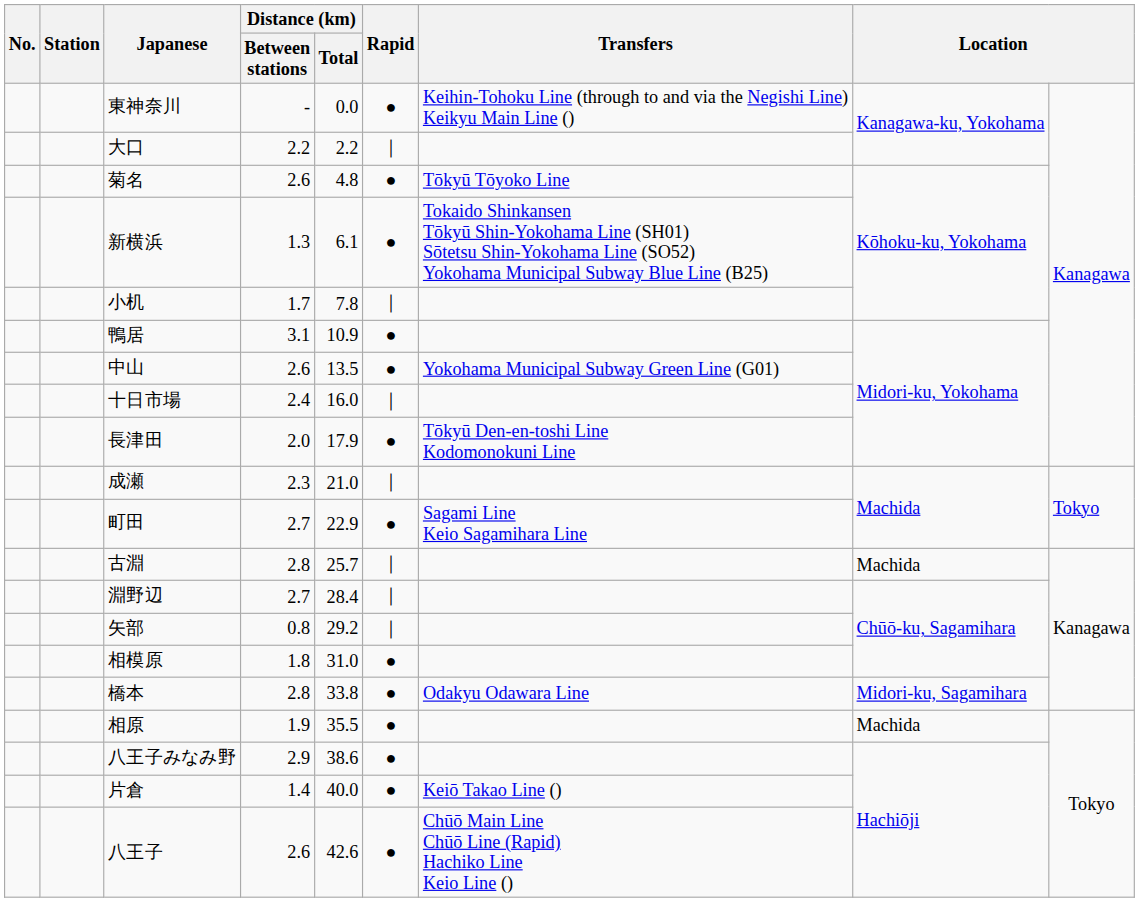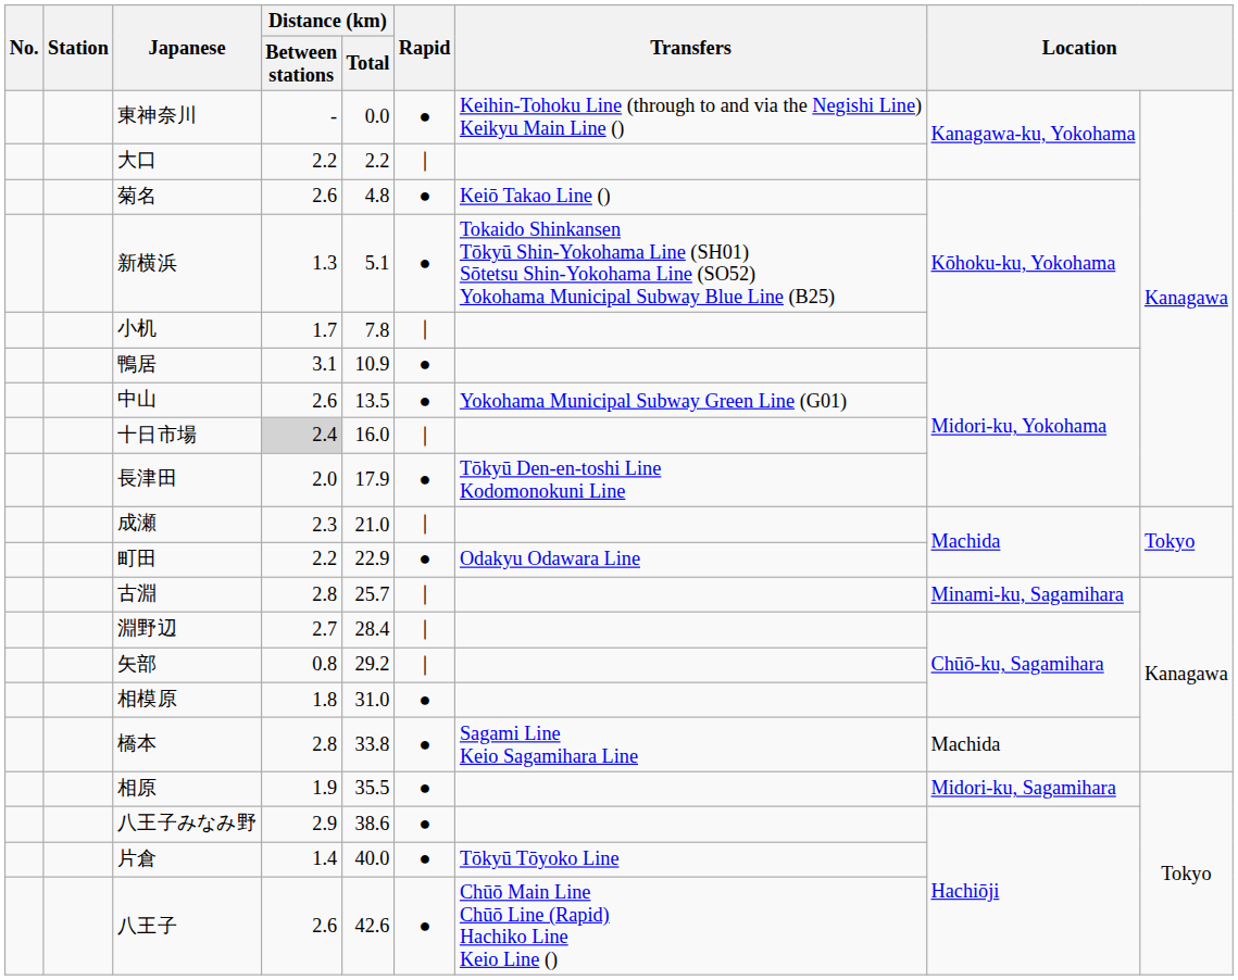 <table class="wikitable" rules="all">
 <tr>
 <th rowspan="2">No.</th>
 <th rowspan="2">Station</th>
 <th rowspan="2">Japanese</th>
 <th colspan="2">Distance (km)</th>
 <th rowspan="2">Rapid</th>
 <th rowspan="2">Transfers</th>
 <th colspan="2" rowspan="2">Location</th>
 </tr>
 <tr>
 <th>Between<br>stations</th>
 <th>Total</th>
 </tr>
 <tr>
 <td></td>
 <td></td>
 <td>東神奈川</td>
 <td style="text-align:right;">-</td>
 <td style="text-align:right;">0.0</td>
 <td style="text-align:center;">●</td>
 <td> <a href='#'>Keihin-Tohoku Line</a> (through to  and  via the  <a href='#'>Negishi Line</a>) <br> <a href='#'>Keikyu Main Line</a> ()</td>
 <td rowspan="2"><a href='#'>Kanagawa-ku, Yokohama</a></td>
 <td rowspan="9" style="width:1em; text-align:center;"><a href='#'>Kanagawa</a></td>
 </tr>
 <tr>
 <td></td>
 <td></td>
 <td>大口</td>
 <td style="text-align:right;">2.2</td>
 <td style="text-align:right;">2.2</td>
 <td style="text-align:center;">｜</td>
 <td> </td>
 </tr>
 <tr>
 <td></td>
 <td></td>
 <td>菊名</td>
 <td style="text-align:right;">2.6</td>
 <td style="text-align:right;">4.8</td>
 <td style="text-align:center;">●</td>
-<td> <a href='#'>Tōkyū Tōyoko Line</a></td>
+<td> <a href='#'>Keiō Takao Line</a> ()</td>
 <td rowspan="3"><a href='#'>Kōhoku-ku, Yokohama</a></td>
 </tr>
 <tr>
 <td></td>
 <td></td>
 <td>新横浜</td>
 <td style="text-align:right;">1.3</td>
-<td style="text-align:right;">6.1</td>
+<td style="text-align:right;">5.1</td>
 <td style="text-align:center;">●</td>
 <td> <a href='#'>Tokaido Shinkansen</a><br> <a href='#'>Tōkyū Shin-Yokohama Line</a> (SH01)<br> <a href='#'>Sōtetsu Shin-Yokohama Line</a> (SO52)<br> <a href='#'>Yokohama Municipal Subway Blue Line</a> (B25)</td>
 </tr>
 <tr>
 <td></td>
 <td></td>
 <td>小机</td>
 <td style="text-align:right;">1.7</td>
 <td style="text-align:right;">7.8</td>
 <td style="text-align:center;">｜</td>
 <td> </td>
 </tr>
 <tr>
 <td></td>
 <td></td>
 <td>鴨居</td>
 <td style="text-align:right;">3.1</td>
 <td style="text-align:right;">10.9</td>
 <td style="text-align:center;">●</td>
 <td> </td>
 <td rowspan="4"><a href='#'>Midori-ku, Yokohama</a></td>
 </tr>
 <tr>
 <td></td>
 <td></td>
 <td>中山</td>
 <td style="text-align:right;">2.6</td>
 <td style="text-align:right;">13.5</td>
 <td style="text-align:center;">●</td>
 <td> <a href='#'>Yokohama Municipal Subway Green Line</a> (G01)</td>
 </tr>
 <tr>
 <td></td>
 <td></td>
 <td>十日市場</td>
-<td style="text-align:right;">2.4</td>
+<td style="background: lightgrey; text-align:right;">2.4</td>
 <td style="text-align:right;">16.0</td>
 <td style="text-align:center;">｜</td>
 <td> </td>
 </tr>
 <tr>
 <td></td>
 <td></td>
 <td>長津田</td>
 <td style="text-align:right;">2.0</td>
 <td style="text-align:right;">17.9</td>
 <td style="text-align:center;">●</td>
 <td> <a href='#'>Tōkyū Den-en-toshi Line</a> <br> <a href='#'>Kodomonokuni Line</a></td>
 </tr>
 <tr>
 <td></td>
 <td></td>
 <td>成瀬</td>
 <td style="text-align:right;">2.3</td>
 <td style="text-align:right;">21.0</td>
 <td style="text-align:center;">｜</td>
 <td> </td>
 <td rowspan="2"><a href='#'>Machida</a></td>
 <td rowspan="2"><a href='#'>Tokyo</a></td>
 </tr>
 <tr>
 <td></td>
 <td></td>
 <td>町田</td>
-<td style="text-align:right;">2.7</td>
+<td style="text-align:right;">2.2</td>
 <td style="text-align:right;">22.9</td>
 <td style="text-align:center;">●</td>
-<td> <a href='#'>Sagami Line</a> <br> <a href='#'>Keio Sagamihara Line</a></td>
+<td> <a href='#'>Odakyu Odawara Line</a></td>
 </tr>
 <tr>
 <td></td>
 <td></td>
 <td>古淵</td>
 <td style="text-align:right;">2.8</td>
 <td style="text-align:right;">25.7</td>
 <td style="text-align:center;">｜</td>
 <td> </td>
-<td>Machida</td>
+<td><a href='#'>Minami-ku, Sagamihara</a></td>
 <td rowspan="5">Kanagawa</td>
 </tr>
 <tr>
 <td></td>
 <td></td>
 <td>淵野辺</td>
 <td style="text-align:right;">2.7</td>
 <td style="text-align:right;">28.4</td>
 <td style="text-align:center;">｜</td>
 <td> </td>
 <td rowspan=3><a href='#'>Chūō-ku, Sagamihara</a></td>
 </tr>
 <tr>
 <td></td>
 <td></td>
 <td>矢部</td>
 <td style="text-align:right;">0.8</td>
 <td style="text-align:right;">29.2</td>
 <td style="text-align:center;">｜</td>
 <td> </td>
 </tr>
 <tr>
 <td></td>
 <td></td>
 <td>相模原</td>
 <td style="text-align:right;">1.8</td>
 <td style="text-align:right;">31.0</td>
 <td style="text-align:center;">●</td>
 <td> </td>
 </tr>
 <tr>
 <td></td>
 <td></td>
 <td>橋本</td>
 <td style="text-align:right;">2.8</td>
 <td style="text-align:right;">33.8</td>
 <td style="text-align:center;">●</td>
-<td> <a href='#'>Odakyu Odawara Line</a></td>
-<td><a href='#'>Midori-ku, Sagamihara</a></td>
+<td> <a href='#'>Sagami Line</a> <br> <a href='#'>Keio Sagamihara Line</a></td>
+<td>Machida</td>
 </tr>
 <tr>
 <td></td>
 <td></td>
 <td>相原</td>
 <td style="text-align:right;">1.9</td>
 <td style="text-align:right;">35.5</td>
 <td style="text-align:center;">●</td>
 <td> </td>
-<td>Machida</td>
+<td><a href='#'>Midori-ku, Sagamihara</a></td>
 <td rowspan="4" style="width:1em; text-align:center;">Tokyo</td>
 </tr>
 <tr>
 <td></td>
 <td></td>
 <td style="white-space:nowrap;">八王子みなみ野</td>
 <td style="text-align:right;">2.9</td>
 <td style="text-align:right;">38.6</td>
 <td style="text-align:center;">●</td>
 <td> </td>
 <td rowspan="3"><a href='#'>Hachiōji</a></td>
 </tr>
 <tr>
 <td></td>
 <td></td>
 <td>片倉</td>
 <td style="text-align:right;">1.4</td>
 <td style="text-align:right;">40.0</td>
 <td style="text-align:center;">●</td>
-<td> <a href='#'>Keiō Takao Line</a> ()</td>
+<td> <a href='#'>Tōkyū Tōyoko Line</a></td>
 </tr>
 <tr>
 <td></td>
 <td></td>
 <td>八王子</td>
 <td style="text-align:right;">2.6</td>
 <td style="text-align:right;">42.6</td>
 <td style="text-align:center;">●</td>
 <td> <a href='#'>Chūō Main Line</a> <br> <a href='#'>Chūō Line (Rapid)</a> <br><a href='#'>Hachiko Line</a> <br> <a href='#'>Keio Line</a> ()</td>
 </tr>
 </table>
